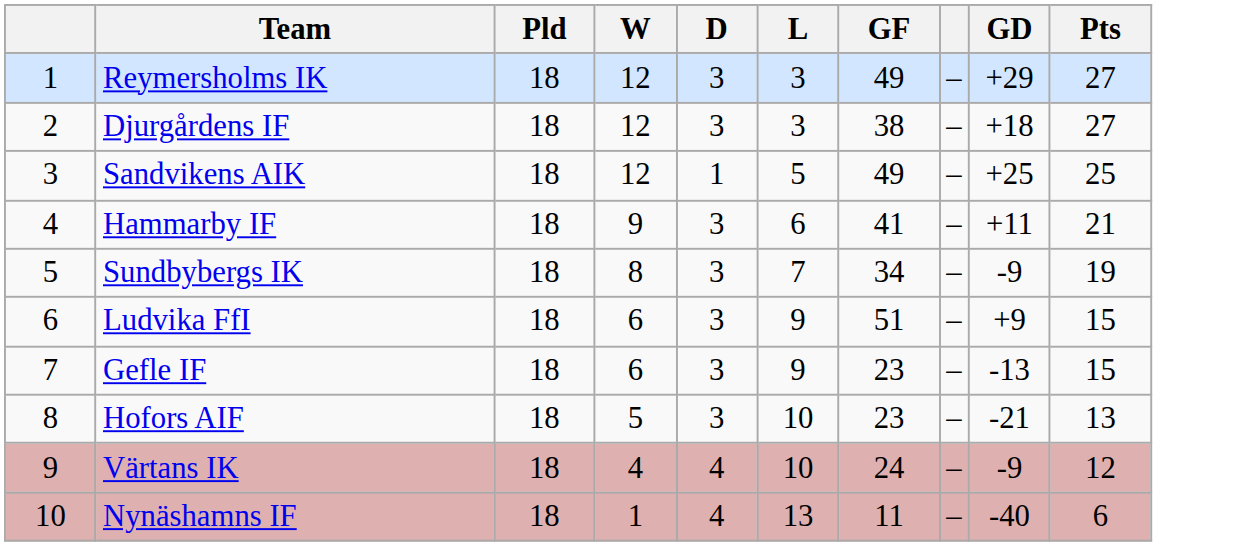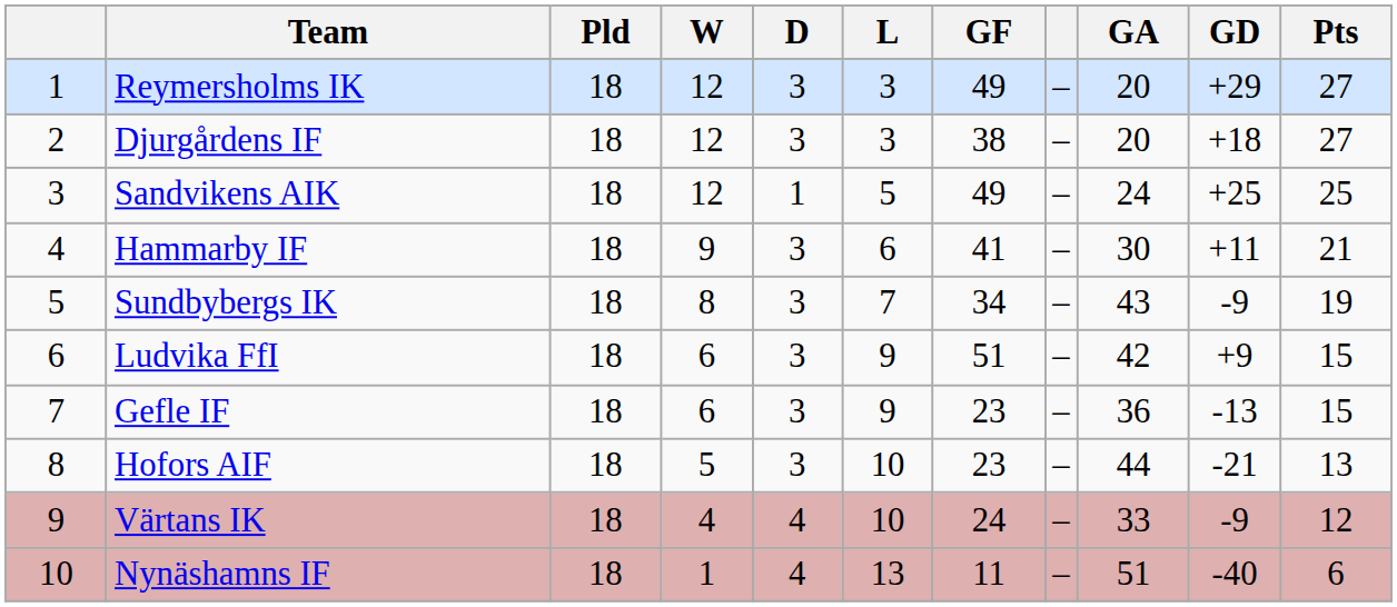 <table class="wikitable" style="text-align: center;">
 <tr>
 <th style="width: 40px;"></th>
 <th style="width: 200px;">Team</th>
 <th style="width: 45px;">Pld</th>
 <th style="width: 35px;">W</th>
 <th style="width: 35px;">D</th>
 <th style="width: 35px;">L</th>
 <th style="width: 45px;">GF</th>
 <th></th>
+<th style="width: 45px;">GA</th>
 <th style="width: 35px;">GD</th>
 <th style="width: 45px;">Pts</th>
 </tr>
 <tr style="background: #d2e6ff">
 <td>1</td>
 <td style="text-align: left;"><a href='#'>Reymersholms IK</a></td>
 <td>18</td>
 <td>12</td>
 <td>3</td>
 <td>3</td>
 <td>49</td>
 <td>–</td>
+<td>20</td>
 <td>+29</td>
 <td>27</td>
 </tr>
 <tr>
 <td>2</td>
 <td style="text-align: left;"><a href='#'>Djurgårdens IF</a></td>
 <td>18</td>
 <td>12</td>
 <td>3</td>
 <td>3</td>
 <td>38</td>
 <td>–</td>
+<td>20</td>
 <td>+18</td>
 <td>27</td>
 </tr>
 <tr>
 <td>3</td>
 <td style="text-align: left;"><a href='#'>Sandvikens AIK</a></td>
 <td>18</td>
 <td>12</td>
 <td>1</td>
 <td>5</td>
 <td>49</td>
 <td>–</td>
+<td>24</td>
 <td>+25</td>
 <td>25</td>
 </tr>
 <tr>
 <td>4</td>
 <td style="text-align: left;"><a href='#'>Hammarby IF</a></td>
 <td>18</td>
 <td>9</td>
 <td>3</td>
 <td>6</td>
 <td>41</td>
 <td>–</td>
+<td>30</td>
 <td>+11</td>
 <td>21</td>
 </tr>
 <tr>
 <td>5</td>
 <td style="text-align: left;"><a href='#'>Sundbybergs IK</a></td>
 <td>18</td>
 <td>8</td>
 <td>3</td>
 <td>7</td>
 <td>34</td>
 <td>–</td>
+<td>43</td>
 <td>-9</td>
 <td>19</td>
 </tr>
 <tr>
 <td>6</td>
 <td style="text-align: left;"><a href='#'>Ludvika FfI</a></td>
 <td>18</td>
 <td>6</td>
 <td>3</td>
 <td>9</td>
 <td>51</td>
 <td>–</td>
+<td>42</td>
 <td>+9</td>
 <td>15</td>
 </tr>
 <tr>
 <td>7</td>
 <td style="text-align: left;"><a href='#'>Gefle IF</a></td>
 <td>18</td>
 <td>6</td>
 <td>3</td>
 <td>9</td>
 <td>23</td>
 <td>–</td>
+<td>36</td>
 <td>-13</td>
 <td>15</td>
 </tr>
 <tr>
 <td>8</td>
 <td style="text-align: left;"><a href='#'>Hofors AIF</a></td>
 <td>18</td>
 <td>5</td>
 <td>3</td>
 <td>10</td>
 <td>23</td>
 <td>–</td>
+<td>44</td>
 <td>-21</td>
 <td>13</td>
 </tr>
 <tr style="background: #deb0b0">
 <td>9</td>
 <td style="text-align: left;"><a href='#'>Värtans IK</a></td>
 <td>18</td>
 <td>4</td>
 <td>4</td>
 <td>10</td>
 <td>24</td>
 <td>–</td>
+<td>33</td>
 <td>-9</td>
 <td>12</td>
 </tr>
 <tr style="background: #deb0b0">
 <td>10</td>
 <td style="text-align: left;"><a href='#'>Nynäshamns IF</a></td>
 <td>18</td>
 <td>1</td>
 <td>4</td>
 <td>13</td>
 <td>11</td>
 <td>–</td>
+<td>51</td>
 <td>-40</td>
 <td>6</td>
 </tr>
 </table>
